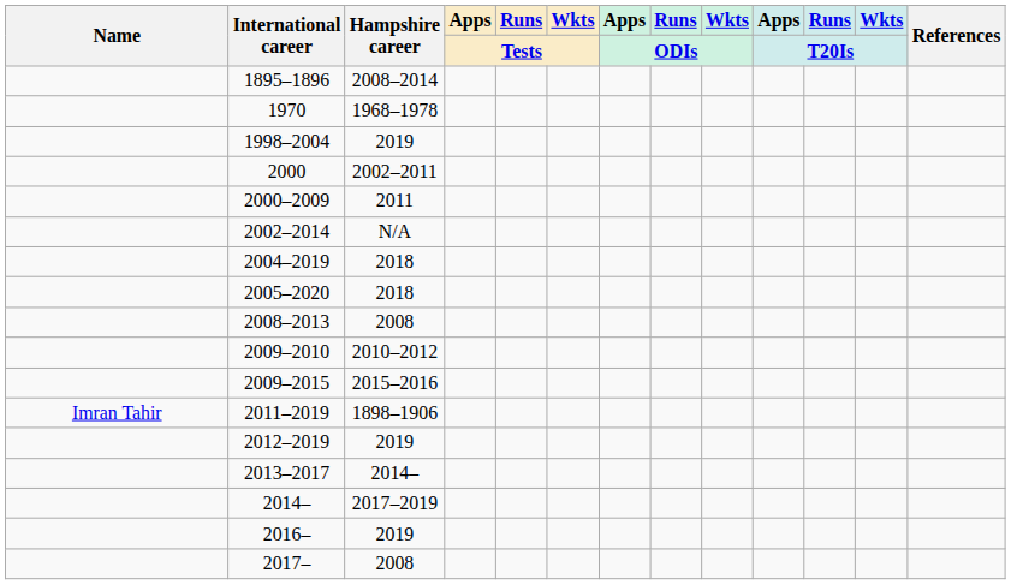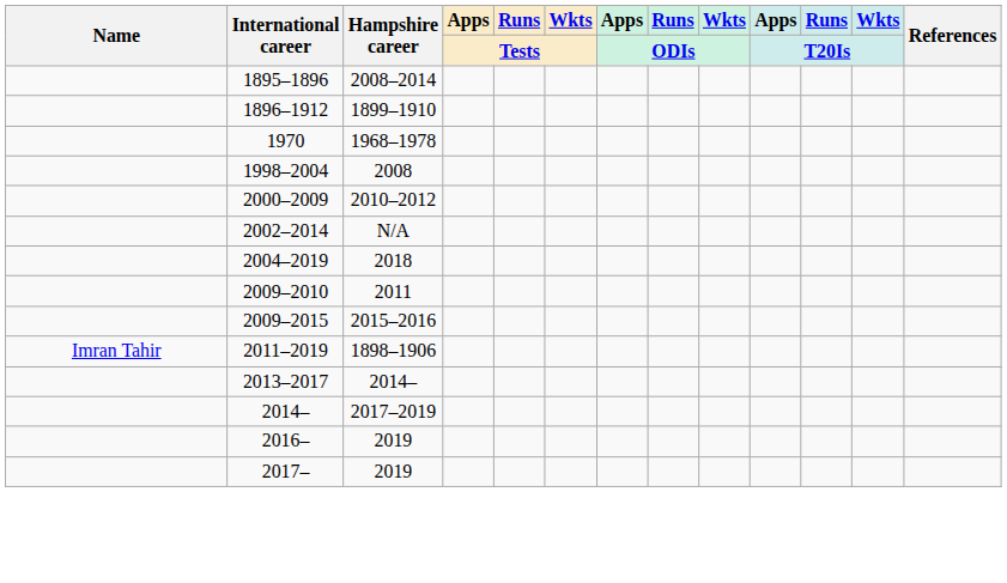 <table class="wikitable sortable" style="text-align: center;">
 <tr>
 <th style="width:180px" rowspan="2">Name</th>
 <th rowspan="2">International<br>career</th>
 <th rowspan="2">Hampshire<br>career</th>
 <th style="background:#faecc8">Apps</th>
 <th style="background:#faecc8"><a href='#'>Runs</a></th>
 <th style="background:#faecc8"><a href='#'>Wkts</a></th>
 <th style="background:#cef2e0">Apps</th>
 <th style="background:#cef2e0"><a href='#'>Runs</a></th>
 <th style="background:#cef2e0"><a href='#'>Wkts</a></th>
 <th style="background:#CFECEC">Apps</th>
 <th style="background:#CFECEC"><a href='#'>Runs</a></th>
 <th style="background:#CFECEC"><a href='#'>Wkts</a></th>
 <th class="unsortable" rowspan="2">References</th>
 </tr>
 <tr class="unsortable">
 <th colspan="3" style="background:#faecc8"><a href='#'>Tests</a></th>
 <th colspan="3" style="background:#cef2e0"><a href='#'>ODIs</a></th>
 <th colspan="3" style="background:#CFECEC"><a href='#'>T20Is</a></th>
 </tr>
 <tr>
 <td></td>
 <td>1895–1896</td>
 <td>2008–2014</td>
 <td></td>
 <td></td>
 <td></td>
 <td></td>
 <td></td>
 <td></td>
 <td></td>
 <td></td>
 <td></td>
 <td></td>
 </tr>
 <tr>
 <td></td>
+<td>1896–1912</td>
+<td>1899–1910</td>
+<td></td>
+<td></td>
+<td></td>
+<td></td>
+<td></td>
+<td></td>
+<td></td>
+<td></td>
+<td></td>
+<td></td>
+</tr>
+<tr>
+<td></td>
 <td>1970</td>
 <td>1968–1978</td>
 <td></td>
 <td></td>
 <td></td>
 <td></td>
 <td></td>
 <td></td>
 <td></td>
 <td></td>
 <td></td>
 <td></td>
 </tr>
 <tr>
 <td></td>
 <td>1998–2004</td>
-<td>2019</td>
-<td></td>
-<td></td>
-<td></td>
-<td></td>
-<td></td>
-<td></td>
-<td></td>
-<td></td>
-<td></td>
-<td></td>
-</tr>
-<tr>
-<td></td>
-<td>2000</td>
-<td>2002–2011</td>
+<td>2008</td>
 <td></td>
 <td></td>
 <td></td>
 <td></td>
 <td></td>
 <td></td>
 <td></td>
 <td></td>
 <td></td>
 <td></td>
 </tr>
 <tr>
 <td></td>
 <td>2000–2009</td>
-<td>2011</td>
+<td>2010–2012</td>
 <td></td>
 <td></td>
 <td></td>
 <td></td>
 <td></td>
 <td></td>
 <td></td>
 <td></td>
 <td></td>
 <td></td>
 </tr>
 <tr>
 <td></td>
 <td>2002–2014</td>
 <td>N/A</td>
 <td></td>
 <td></td>
 <td></td>
 <td></td>
 <td></td>
 <td></td>
 <td></td>
 <td></td>
 <td></td>
 <td></td>
 </tr>
 <tr>
 <td></td>
 <td>2004–2019</td>
 <td>2018</td>
 <td></td>
 <td></td>
 <td></td>
 <td></td>
 <td></td>
 <td></td>
 <td></td>
 <td></td>
 <td></td>
 <td></td>
 </tr>
 <tr>
 <td></td>
-<td>2005–2020</td>
-<td>2018</td>
-<td></td>
-<td></td>
-<td></td>
-<td></td>
-<td></td>
-<td></td>
-<td></td>
-<td></td>
-<td></td>
-<td></td>
-</tr>
-<tr>
-<td></td>
-<td>2008–2013</td>
-<td>2008</td>
-<td></td>
-<td></td>
-<td></td>
-<td></td>
-<td></td>
-<td></td>
-<td></td>
-<td></td>
-<td></td>
-<td></td>
-</tr>
-<tr>
-<td></td>
 <td>2009–2010</td>
-<td>2010–2012</td>
+<td>2011</td>
 <td></td>
 <td></td>
 <td></td>
 <td></td>
 <td></td>
 <td></td>
 <td></td>
 <td></td>
 <td></td>
 <td></td>
 </tr>
 <tr>
 <td></td>
 <td>2009–2015</td>
 <td>2015–2016</td>
 <td></td>
 <td></td>
 <td></td>
 <td></td>
 <td></td>
 <td></td>
 <td></td>
 <td></td>
 <td></td>
 <td></td>
 </tr>
 <tr>
 <td><a href='#'>Imran Tahir</a></td>
 <td>2011–2019</td>
 <td>1898–1906</td>
-<td></td>
-<td></td>
-<td></td>
-<td></td>
-<td></td>
-<td></td>
-<td></td>
-<td></td>
-<td></td>
-<td></td>
-</tr>
-<tr>
-<td></td>
-<td>2012–2019</td>
-<td>2019</td>
 <td></td>
 <td></td>
 <td></td>
 <td></td>
 <td></td>
 <td></td>
 <td></td>
 <td></td>
 <td></td>
 <td></td>
 </tr>
 <tr>
 <td></td>
 <td>2013–2017</td>
 <td>2014–</td>
 <td></td>
 <td></td>
 <td></td>
 <td></td>
 <td></td>
 <td></td>
 <td></td>
 <td></td>
 <td></td>
 <td></td>
 </tr>
 <tr>
 <td></td>
 <td>2014–</td>
 <td>2017–2019</td>
 <td></td>
 <td></td>
 <td></td>
 <td></td>
 <td></td>
 <td></td>
 <td></td>
 <td></td>
 <td></td>
 <td></td>
 </tr>
 <tr>
 <td></td>
 <td>2016–</td>
 <td>2019</td>
 <td></td>
 <td></td>
 <td></td>
 <td></td>
 <td></td>
 <td></td>
 <td></td>
 <td></td>
 <td></td>
 <td></td>
 </tr>
 <tr>
 <td></td>
 <td>2017–</td>
-<td>2008</td>
+<td>2019</td>
 <td></td>
 <td></td>
 <td></td>
 <td></td>
 <td></td>
 <td></td>
 <td></td>
 <td></td>
 <td></td>
 <td></td>
 </tr>
 </table>
